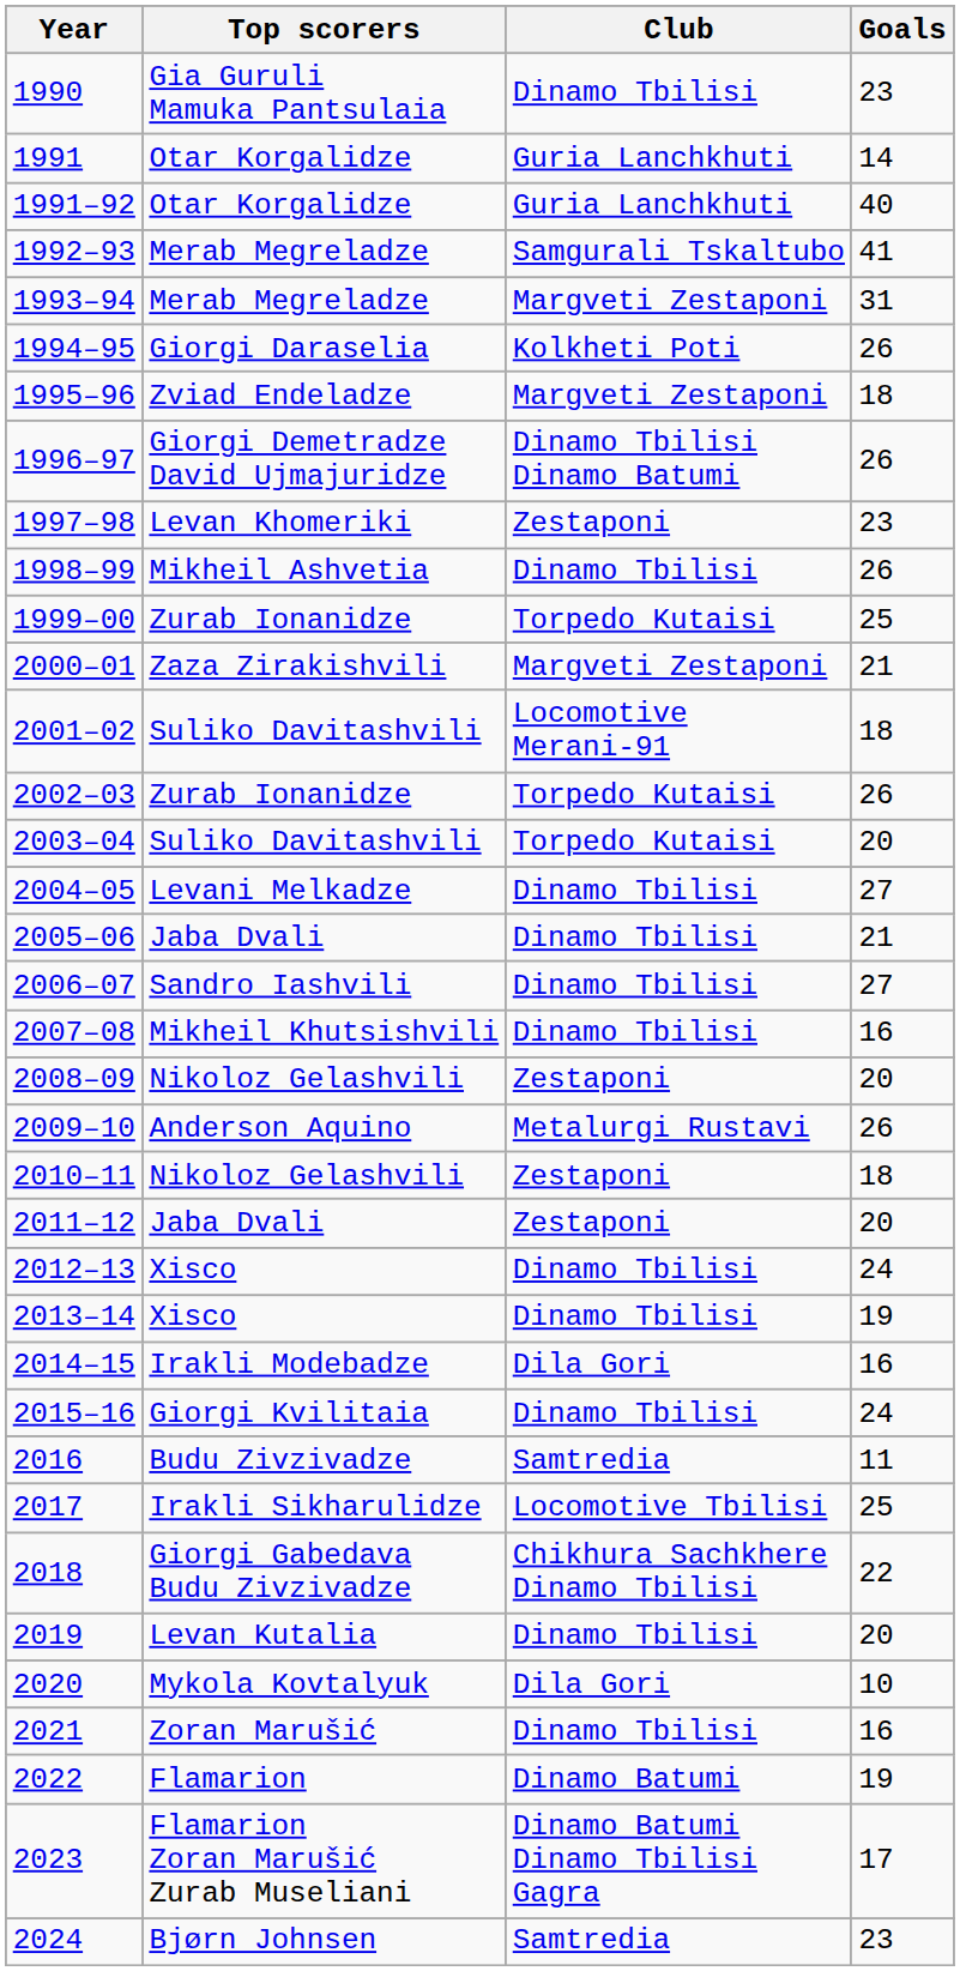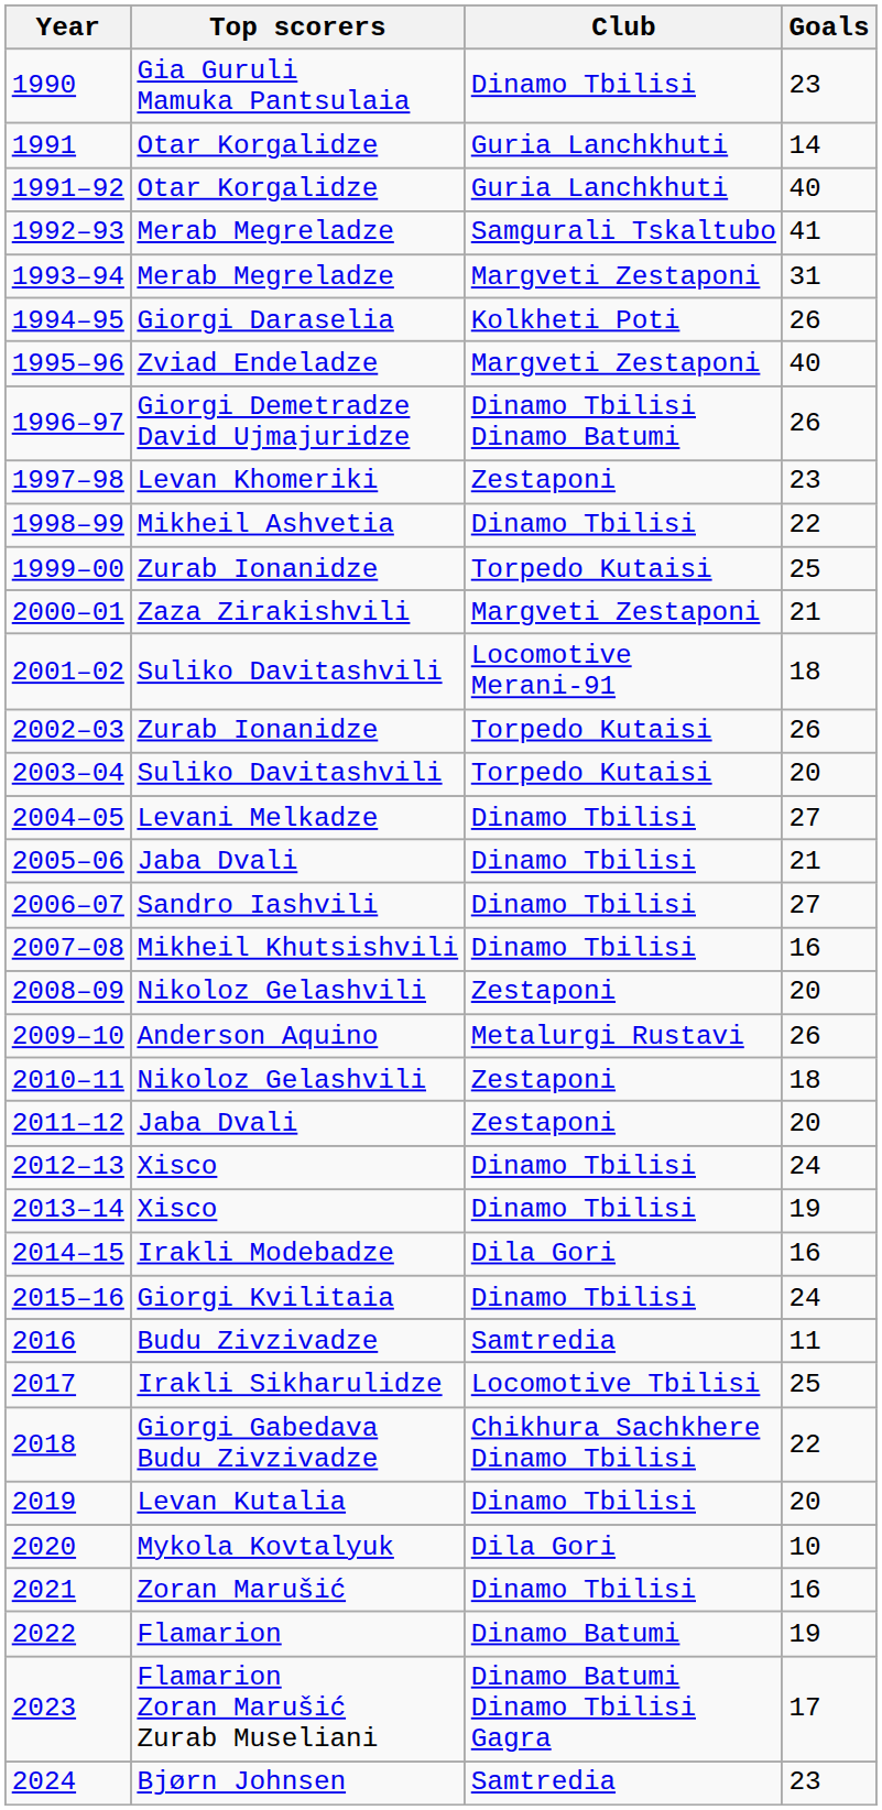 <table class=wikitable>
 <tr>
 <th>Year</th>
 <th>Top scorers</th>
 <th>Club</th>
 <th>Goals</th>
 </tr>
 <tr align=left>
 <td><a href='#'>1990</a></td>
 <td> <a href='#'>Gia Guruli</a><br> <a href='#'>Mamuka Pantsulaia</a></td>
 <td><a href='#'>Dinamo Tbilisi</a></td>
 <td>23</td>
 </tr>
 <tr align=left>
 <td><a href='#'>1991</a></td>
 <td> <a href='#'>Otar Korgalidze</a></td>
 <td><a href='#'>Guria Lanchkhuti</a></td>
 <td>14</td>
 </tr>
 <tr align=left>
 <td><a href='#'>1991–92</a></td>
 <td> <a href='#'>Otar Korgalidze</a></td>
 <td><a href='#'>Guria Lanchkhuti</a></td>
 <td>40</td>
 </tr>
 <tr align=left>
 <td><a href='#'>1992–93</a></td>
 <td> <a href='#'>Merab Megreladze</a></td>
 <td><a href='#'>Samgurali Tskaltubo</a></td>
 <td>41</td>
 </tr>
 <tr align=left>
 <td><a href='#'>1993–94</a></td>
 <td> <a href='#'>Merab Megreladze</a></td>
 <td><a href='#'>Margveti Zestaponi</a></td>
 <td>31</td>
 </tr>
 <tr align=left>
 <td><a href='#'>1994–95</a></td>
 <td> <a href='#'>Giorgi Daraselia</a></td>
 <td><a href='#'>Kolkheti Poti</a></td>
 <td>26</td>
 </tr>
 <tr align=left>
 <td><a href='#'>1995–96</a></td>
 <td> <a href='#'>Zviad Endeladze</a></td>
 <td><a href='#'>Margveti Zestaponi</a></td>
-<td>18</td>
+<td>40</td>
 </tr>
 <tr align=left>
 <td><a href='#'>1996–97</a></td>
 <td> <a href='#'>Giorgi Demetradze</a><br> <a href='#'>David Ujmajuridze</a></td>
 <td><a href='#'>Dinamo Tbilisi</a><br><a href='#'>Dinamo Batumi</a></td>
 <td>26</td>
 </tr>
 <tr align=left>
 <td><a href='#'>1997–98</a></td>
 <td> <a href='#'>Levan Khomeriki</a></td>
 <td><a href='#'>Zestaponi</a></td>
 <td>23</td>
 </tr>
 <tr align=left>
 <td><a href='#'>1998–99</a></td>
 <td> <a href='#'>Mikheil Ashvetia</a></td>
 <td><a href='#'>Dinamo Tbilisi</a></td>
-<td>26</td>
+<td>22</td>
 </tr>
 <tr align=left>
 <td><a href='#'>1999–00</a></td>
 <td> <a href='#'>Zurab Ionanidze</a></td>
 <td><a href='#'>Torpedo Kutaisi</a></td>
 <td>25</td>
 </tr>
 <tr align=left>
 <td><a href='#'>2000–01</a></td>
 <td> <a href='#'>Zaza Zirakishvili</a></td>
 <td><a href='#'>Margveti Zestaponi</a></td>
 <td>21</td>
 </tr>
 <tr align=left>
 <td><a href='#'>2001–02</a></td>
 <td> <a href='#'>Suliko Davitashvili</a></td>
 <td><a href='#'>Locomotive</a><br><a href='#'>Merani-91</a></td>
 <td>18</td>
 </tr>
 <tr align=left>
 <td><a href='#'>2002–03</a></td>
 <td> <a href='#'>Zurab Ionanidze</a></td>
 <td><a href='#'>Torpedo Kutaisi</a></td>
 <td>26</td>
 </tr>
 <tr align=left>
 <td><a href='#'>2003–04</a></td>
 <td> <a href='#'>Suliko Davitashvili</a></td>
 <td><a href='#'>Torpedo Kutaisi</a></td>
 <td>20</td>
 </tr>
 <tr align=left>
 <td><a href='#'>2004–05</a></td>
 <td> <a href='#'>Levani Melkadze</a></td>
 <td><a href='#'>Dinamo Tbilisi</a></td>
 <td>27</td>
 </tr>
 <tr align=left>
 <td><a href='#'>2005–06</a></td>
 <td> <a href='#'>Jaba Dvali</a></td>
 <td><a href='#'>Dinamo Tbilisi</a></td>
 <td>21</td>
 </tr>
 <tr align=left>
 <td><a href='#'>2006–07</a></td>
 <td> <a href='#'>Sandro Iashvili</a></td>
 <td><a href='#'>Dinamo Tbilisi</a></td>
 <td>27</td>
 </tr>
 <tr align=left>
 <td><a href='#'>2007–08</a></td>
 <td> <a href='#'>Mikheil Khutsishvili</a></td>
 <td><a href='#'>Dinamo Tbilisi</a></td>
 <td>16</td>
 </tr>
 <tr align=left>
 <td><a href='#'>2008–09</a></td>
 <td> <a href='#'>Nikoloz Gelashvili</a></td>
 <td><a href='#'>Zestaponi</a></td>
 <td>20</td>
 </tr>
 <tr align=left>
 <td><a href='#'>2009–10</a></td>
 <td> <a href='#'>Anderson Aquino</a></td>
 <td><a href='#'>Metalurgi Rustavi</a></td>
 <td>26</td>
 </tr>
 <tr align=left>
 <td><a href='#'>2010–11</a></td>
 <td> <a href='#'>Nikoloz Gelashvili</a></td>
 <td><a href='#'>Zestaponi</a></td>
 <td>18</td>
 </tr>
 <tr align=left>
 <td><a href='#'>2011–12</a></td>
 <td> <a href='#'>Jaba Dvali</a></td>
 <td><a href='#'>Zestaponi</a></td>
 <td>20</td>
 </tr>
 <tr align=left>
 <td><a href='#'>2012–13</a></td>
 <td> <a href='#'>Xisco</a></td>
 <td><a href='#'>Dinamo Tbilisi</a></td>
 <td>24</td>
 </tr>
 <tr align=left>
 <td><a href='#'>2013–14</a></td>
 <td> <a href='#'>Xisco</a></td>
 <td><a href='#'>Dinamo Tbilisi</a></td>
 <td>19</td>
 </tr>
 <tr align=left>
 <td><a href='#'>2014–15</a></td>
 <td> <a href='#'>Irakli Modebadze</a></td>
 <td><a href='#'>Dila Gori</a></td>
 <td>16</td>
 </tr>
 <tr align=left>
 <td><a href='#'>2015–16</a></td>
 <td> <a href='#'>Giorgi Kvilitaia</a></td>
 <td><a href='#'>Dinamo Tbilisi</a></td>
 <td>24</td>
 </tr>
 <tr align=left>
 <td><a href='#'>2016</a></td>
 <td> <a href='#'>Budu Zivzivadze</a></td>
 <td><a href='#'>Samtredia</a></td>
 <td>11</td>
 </tr>
 <tr align=left>
 <td><a href='#'>2017</a></td>
 <td> <a href='#'>Irakli Sikharulidze</a></td>
 <td><a href='#'>Locomotive Tbilisi</a></td>
 <td>25</td>
 </tr>
 <tr align=left>
 <td><a href='#'>2018</a></td>
 <td> <a href='#'>Giorgi Gabedava</a><br> <a href='#'>Budu Zivzivadze</a></td>
 <td><a href='#'>Chikhura Sachkhere</a><br><a href='#'>Dinamo Tbilisi</a></td>
 <td>22</td>
 </tr>
 <tr align=left>
 <td><a href='#'>2019</a></td>
 <td> <a href='#'>Levan Kutalia</a></td>
 <td><a href='#'>Dinamo Tbilisi</a></td>
 <td>20</td>
 </tr>
 <tr align=left>
 <td><a href='#'>2020</a></td>
 <td> <a href='#'>Mykola Kovtalyuk</a></td>
 <td><a href='#'>Dila Gori</a></td>
 <td>10</td>
 </tr>
 <tr align=left>
 <td><a href='#'>2021</a></td>
 <td> <a href='#'>Zoran Marušić</a></td>
 <td><a href='#'>Dinamo Tbilisi</a></td>
 <td>16</td>
 </tr>
 <tr align=left>
 <td><a href='#'>2022</a></td>
 <td> <a href='#'>Flamarion</a></td>
 <td><a href='#'>Dinamo Batumi</a></td>
 <td>19</td>
 </tr>
 <tr>
 <td><a href='#'>2023</a></td>
 <td> <a href='#'>Flamarion</a><br> <a href='#'>Zoran Marušić</a><br> Zurab Museliani</td>
 <td><a href='#'>Dinamo Batumi</a><br><a href='#'>Dinamo Tbilisi</a><br><a href='#'>Gagra</a></td>
 <td>17</td>
 </tr>
 <tr>
 <td><a href='#'>2024</a></td>
 <td> <a href='#'>Bjørn Johnsen</a></td>
 <td><a href='#'>Samtredia</a></td>
 <td>23</td>
 </tr>
 </table>
